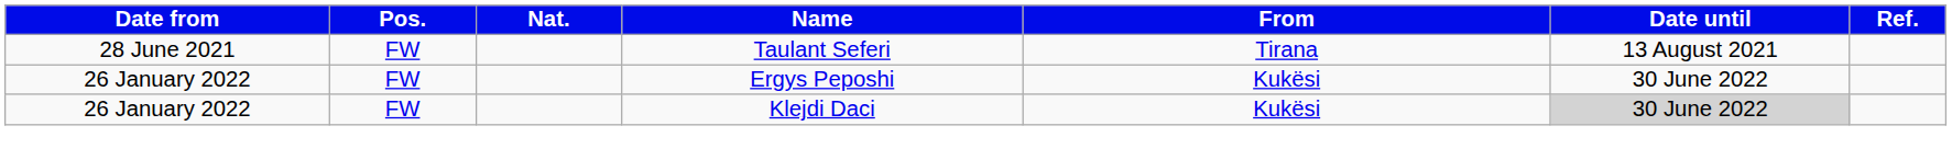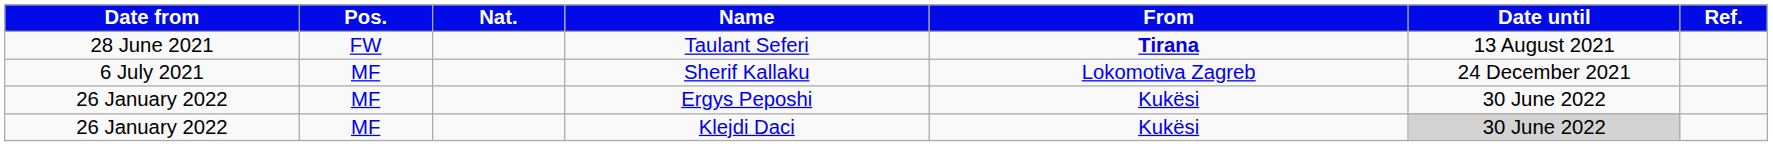 <table class="wikitable sortable alternance" style="font-size:100%; text-align:center; line-height:14px; width:70%;">
 <tr>
 <th style="background:#000be8;color:#FFFFFF; width:120px;">Date from</th>
 <th style="background:#000be8;color:#FFFFFF; width:50px;">Pos.</th>
 <th style="background:#000be8;color:#FFFFFF; width:50px;">Nat.</th>
 <th style="background:#000be8;color:#FFFFFF; width:150px;">Name</th>
 <th style="background:#000be8;color:#FFFFFF; width:200px;">From</th>
 <th style="background:#000be8;color:#FFFFFF; width:110px;">Date until</th>
 <th style="background:#000be8;color:#FFFFFF; width:25px;">Ref.</th>
 </tr>
 <tr>
 <td>28 June 2021</td>
 <td><a href='#'>FW</a></td>
 <td></td>
 <td><a href='#'>Taulant Seferi</a></td>
-<td><a href='#'>Tirana</a></td>
+<td><strong><a href='#'>Tirana</a></strong></td>
 <td>13 August 2021</td>
 <td></td>
 </tr>
 <tr>
+<td>6 July 2021</td>
+<td><a href='#'>MF</a></td>
+<td></td>
+<td><a href='#'>Sherif Kallaku</a></td>
+<td> <a href='#'>Lokomotiva Zagreb</a></td>
+<td>24 December 2021</td>
+<td></td>
+</tr>
+<tr>
 <td>26 January 2022</td>
-<td><a href='#'>FW</a></td>
+<td><a href='#'>MF</a></td>
 <td></td>
 <td><a href='#'>Ergys Peposhi</a></td>
 <td><a href='#'>Kukësi</a></td>
 <td>30 June 2022</td>
 <td></td>
 </tr>
 <tr>
 <td>26 January 2022</td>
-<td><a href='#'>FW</a></td>
+<td><a href='#'>MF</a></td>
 <td></td>
 <td><a href='#'>Klejdi Daci</a></td>
 <td><a href='#'>Kukësi</a></td>
 <td style="background: lightgrey;">30 June 2022</td>
 <td></td>
 </tr>
 </table>
